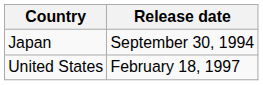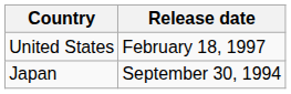 <table class="wikitable">
 <tr>
 <th>Country</th>
 <th>Release date</th>
 </tr>
 <tr>
+<td>United States</td>
+<td>February 18, 1997</td>
+</tr>
+<tr>
 <td>Japan</td>
 <td>September 30, 1994</td>
 </tr>
-<tr>
-<td>United States</td>
-<td>February 18, 1997</td>
-</tr>
 </table>
